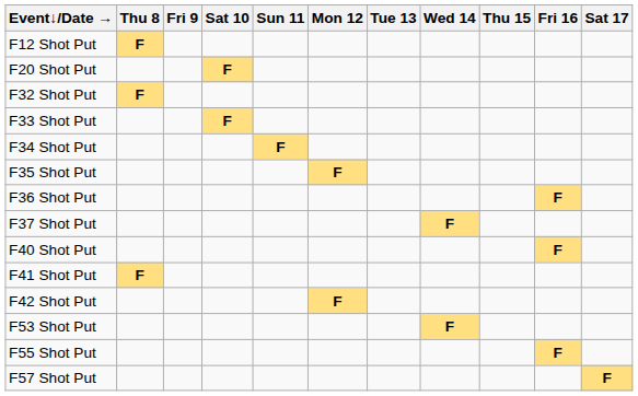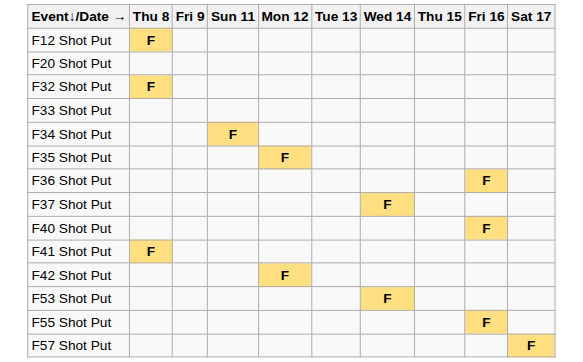 <table class="wikitable" style="margin:0.5em auto; font-size:90%; line-height:1.25em;">
 <tr align="center">
 <th>Event↓/Date →</th>
 <th>Thu 8</th>
 <th>Fri 9</th>
-<th>Sat 10</th>
 <th>Sun 11</th>
 <th>Mon 12</th>
 <th>Tue 13</th>
 <th>Wed 14</th>
 <th>Thu 15</th>
 <th>Fri 16</th>
 <th>Sat 17</th>
 </tr>
 <tr align="center">
 <td align="left">F12 Shot Put</td>
 <td bgcolor="#FFDF80"><strong>F</strong></td>
 <td></td>
 <td></td>
 <td></td>
 <td></td>
 <td></td>
 <td></td>
 <td></td>
 <td></td>
-<td></td>
 </tr>
 <tr align="center">
 <td align="left">F20 Shot Put</td>
 <td></td>
 <td></td>
-<td bgcolor="#FFDF80"><strong>F</strong></td>
 <td></td>
 <td></td>
 <td></td>
 <td></td>
 <td></td>
 <td></td>
 <td></td>
 </tr>
 <tr align="center">
 <td align="left">F32 Shot Put</td>
 <td bgcolor="#FFDF80"><strong>F</strong></td>
 <td></td>
 <td></td>
 <td></td>
 <td></td>
 <td></td>
 <td></td>
 <td></td>
 <td></td>
-<td></td>
 </tr>
 <tr align="center">
 <td align="left">F33 Shot Put</td>
 <td></td>
 <td></td>
-<td bgcolor="#FFDF80"><strong>F</strong></td>
 <td></td>
 <td></td>
 <td></td>
 <td></td>
 <td></td>
 <td></td>
 <td></td>
 </tr>
 <tr align="center">
 <td align="left">F34 Shot Put</td>
 <td></td>
 <td></td>
-<td></td>
 <td bgcolor="#FFDF80"><strong>F</strong></td>
 <td></td>
 <td></td>
 <td></td>
 <td></td>
 <td></td>
 <td></td>
 </tr>
 <tr align="center">
 <td align="left">F35 Shot Put</td>
-<td></td>
 <td></td>
 <td></td>
 <td></td>
 <td bgcolor="#FFDF80"><strong>F</strong></td>
 <td></td>
 <td></td>
 <td></td>
 <td></td>
 <td></td>
 </tr>
 <tr align="center">
 <td align="left">F36 Shot Put</td>
 <td></td>
 <td></td>
 <td></td>
 <td></td>
 <td></td>
 <td></td>
 <td></td>
-<td></td>
 <td bgcolor="#FFDF80"><strong>F</strong></td>
 <td></td>
 </tr>
 <tr align="center">
 <td align="left">F37 Shot Put</td>
-<td></td>
 <td></td>
 <td></td>
 <td></td>
 <td></td>
 <td></td>
 <td bgcolor="#FFDF80"><strong>F</strong></td>
 <td></td>
 <td></td>
 <td></td>
 </tr>
 <tr align="center">
 <td align="left">F40 Shot Put</td>
-<td></td>
 <td></td>
 <td></td>
 <td></td>
 <td></td>
 <td></td>
 <td></td>
 <td></td>
 <td bgcolor="#FFDF80"><strong>F</strong></td>
 <td></td>
 </tr>
 <tr align="center">
 <td align="left">F41 Shot Put</td>
 <td bgcolor="#FFDF80"><strong>F</strong></td>
 <td></td>
 <td></td>
 <td></td>
 <td></td>
 <td></td>
 <td></td>
 <td></td>
 <td></td>
-<td></td>
 </tr>
 <tr align="center">
 <td align="left">F42 Shot Put</td>
-<td></td>
 <td></td>
 <td></td>
 <td></td>
 <td bgcolor="#FFDF80"><strong>F</strong></td>
 <td></td>
 <td></td>
 <td></td>
 <td></td>
 <td></td>
 </tr>
 <tr align="center">
 <td align="left">F53 Shot Put</td>
 <td></td>
 <td></td>
 <td></td>
 <td></td>
 <td></td>
-<td></td>
 <td bgcolor="#FFDF80"><strong>F</strong></td>
 <td></td>
 <td></td>
 <td></td>
 </tr>
 <tr align="center">
 <td align="left">F55 Shot Put</td>
-<td></td>
 <td></td>
 <td></td>
 <td></td>
 <td></td>
 <td></td>
 <td></td>
 <td></td>
 <td bgcolor="#FFDF80"><strong>F</strong></td>
 <td></td>
 </tr>
 <tr align="center">
 <td align="left">F57 Shot Put</td>
 <td></td>
 <td></td>
 <td></td>
 <td></td>
 <td></td>
 <td></td>
 <td></td>
 <td></td>
-<td></td>
 <td bgcolor="#FFDF80"><strong>F</strong></td>
 </tr>
 </table>
